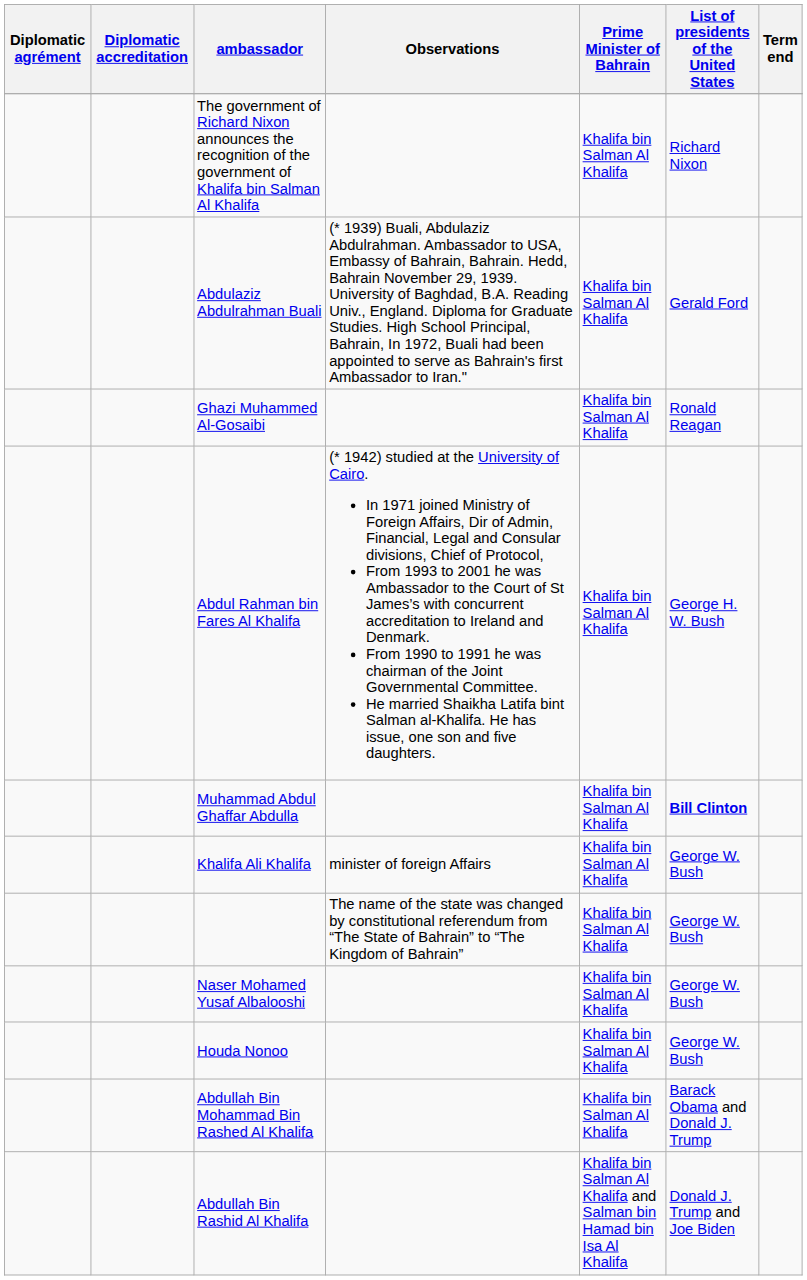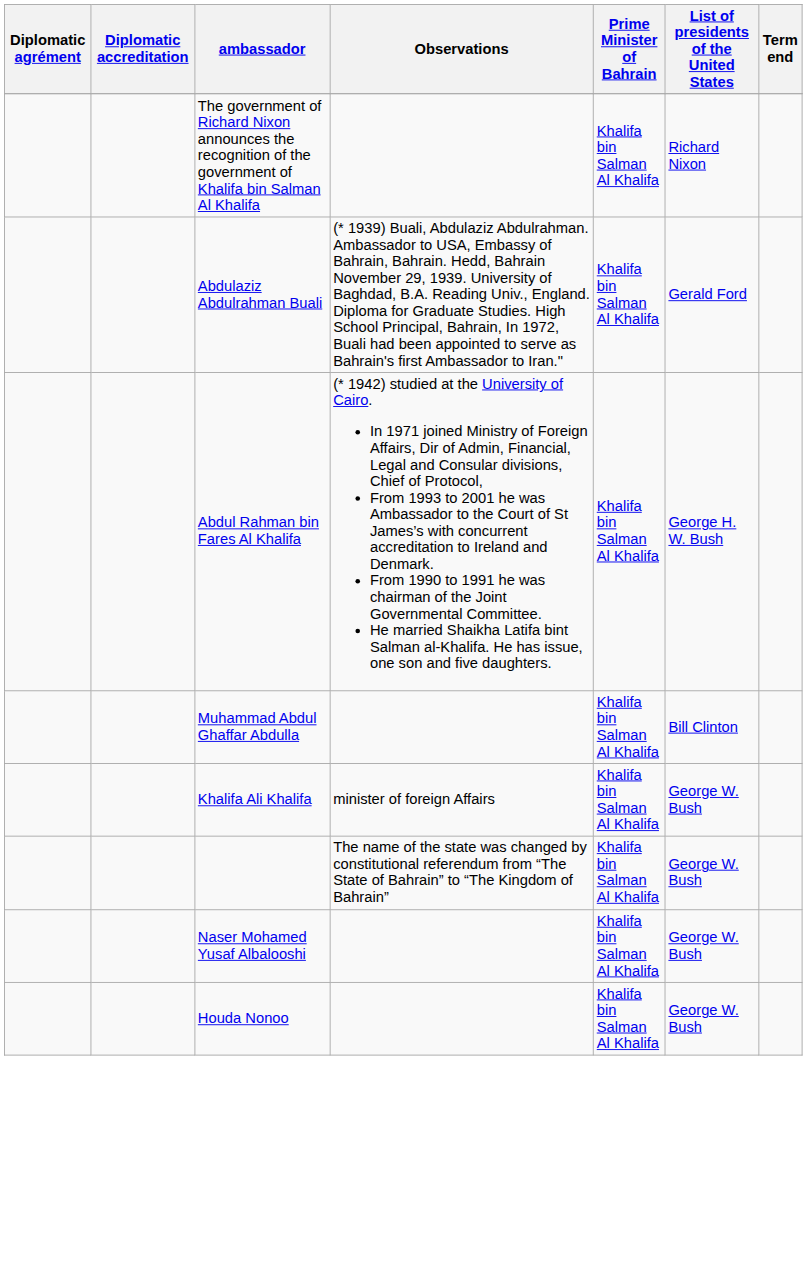 <table class="wikitable sortable">
 <tr>
 <th>Diplomatic <a href='#'>agrément</a></th>
 <th><a href='#'>Diplomatic accreditation</a></th>
 <th><a href='#'>ambassador</a></th>
 <th>Observations</th>
 <th><a href='#'>Prime Minister of Bahrain</a></th>
 <th><a href='#'>List of presidents of the United States</a></th>
 <th>Term end</th>
 </tr>
 <tr>
 </tr>
 <tr>
 <td></td>
 <td></td>
 <td>The government of <a href='#'>Richard Nixon</a> announces the recognition of the government of <a href='#'>Khalifa bin Salman Al Khalifa</a></td>
 <td></td>
 <td><a href='#'>Khalifa bin Salman Al Khalifa</a></td>
 <td><a href='#'>Richard Nixon</a></td>
 <td></td>
 </tr>
 <tr>
 <td></td>
 <td></td>
 <td><a href='#'>Abdulaziz Abdulrahman Buali</a></td>
 <td>(* 1939) Buali, Abdulaziz Abdulrahman. Ambassador to USA, Embassy of Bahrain, Bahrain. Hedd, Bahrain November 29, 1939. University of Baghdad, B.A. Reading Univ., England. Diploma for Graduate Studies. High School Principal, Bahrain, In 1972, Buali had been appointed to serve as Bahrain's first Ambassador to Iran."</td>
 <td><a href='#'>Khalifa bin Salman Al Khalifa</a></td>
 <td><a href='#'>Gerald Ford</a></td>
 <td></td>
 </tr>
 <tr>
 <td></td>
 <td></td>
-<td><a href='#'>Ghazi Muhammed Al-Gosaibi</a></td>
-<td></td>
-<td><a href='#'>Khalifa bin Salman Al Khalifa</a></td>
-<td><a href='#'>Ronald Reagan</a></td>
-<td></td>
-</tr>
-<tr>
-<td></td>
-<td></td>
 <td><a href='#'>Abdul Rahman bin Fares Al Khalifa</a></td>
 <td>(* 1942) studied at the <a href='#'>University of Cairo</a>.<br><ul><li>In 1971 joined Ministry of Foreign Affairs, Dir of Admin, Financial, Legal and Consular divisions, Chief of Protocol,</li><li>From 1993 to 2001 he was Ambassador to the Court of St James’s with concurrent accreditation to Ireland and Denmark.</li><li>From 1990 to 1991 he was chairman of the Joint Governmental Committee.</li><li>He married Shaikha Latifa bint Salman al-Khalifa. He has issue, one son and five daughters.</li></ul></td>
 <td><a href='#'>Khalifa bin Salman Al Khalifa</a></td>
 <td><a href='#'>George H. W. Bush</a></td>
 </tr>
 <tr>
 <td></td>
 <td></td>
 <td><a href='#'>Muhammad Abdul Ghaffar Abdulla</a></td>
 <td></td>
 <td><a href='#'>Khalifa bin Salman Al Khalifa</a></td>
-<td><strong><a href='#'>Bill Clinton</a></strong></td>
+<td><a href='#'>Bill Clinton</a></td>
 <td></td>
 </tr>
 <tr>
 <td></td>
 <td></td>
 <td><a href='#'>Khalifa Ali Khalifa</a></td>
 <td>minister of foreign Affairs</td>
 <td><a href='#'>Khalifa bin Salman Al Khalifa</a></td>
 <td><a href='#'>George W. Bush</a></td>
 <td></td>
 </tr>
 <tr>
 <td></td>
 <td></td>
 <td></td>
 <td>The name of the state was changed by constitutional referendum from “The State of Bahrain” to “The Kingdom of Bahrain”</td>
 <td><a href='#'>Khalifa bin Salman Al Khalifa</a></td>
 <td><a href='#'>George W. Bush</a></td>
 <td></td>
 </tr>
 <tr>
 <td></td>
 <td></td>
 <td><a href='#'>Naser Mohamed Yusaf Albalooshi</a></td>
 <td></td>
 <td><a href='#'>Khalifa bin Salman Al Khalifa</a></td>
 <td><a href='#'>George W. Bush</a></td>
 <td></td>
 </tr>
 <tr>
 <td></td>
 <td></td>
 <td><a href='#'>Houda Nonoo</a></td>
 <td></td>
 <td><a href='#'>Khalifa bin Salman Al Khalifa</a></td>
 <td><a href='#'>George W. Bush</a></td>
 <td></td>
 </tr>
-<tr>
-<td></td>
-<td></td>
-<td><a href='#'>Abdullah Bin Mohammad Bin Rashed Al Khalifa</a></td>
-<td></td>
-<td><a href='#'>Khalifa bin Salman Al Khalifa</a></td>
-<td><a href='#'>Barack Obama</a> and <a href='#'>Donald J. Trump</a></td>
-<td></td>
-</tr>
-<tr>
-<td></td>
-<td></td>
-<td><a href='#'>Abdullah Bin Rashid Al Khalifa</a></td>
-<td></td>
-<td><a href='#'>Khalifa bin Salman Al Khalifa</a> and <a href='#'>Salman bin Hamad bin Isa Al Khalifa</a></td>
-<td><a href='#'>Donald J. Trump</a> and <a href='#'>Joe Biden</a></td>
-<td></td>
-</tr>
 </table>
